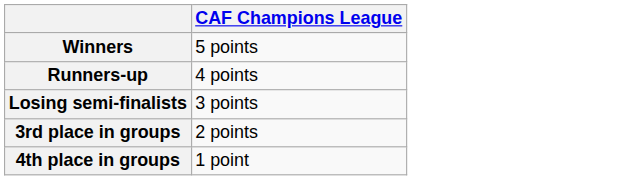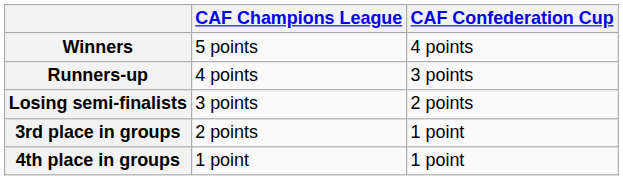 <table class="wikitable">
 <tr>
 <th></th>
 <th><a href='#'>CAF Champions League</a></th>
+<th><a href='#'>CAF Confederation Cup</a></th>
 </tr>
 <tr>
 <th>Winners</th>
 <td>5 points</td>
+<td>4 points</td>
 </tr>
 <tr>
 <th>Runners-up</th>
 <td>4 points</td>
+<td>3 points</td>
 </tr>
 <tr>
 <th>Losing semi-finalists</th>
 <td>3 points</td>
+<td>2 points</td>
 </tr>
 <tr>
 <th>3rd place in groups</th>
 <td>2 points</td>
+<td>1 point</td>
 </tr>
 <tr>
 <th>4th place in groups</th>
 <td>1 point</td>
+<td>1 point</td>
 </tr>
 </table>
